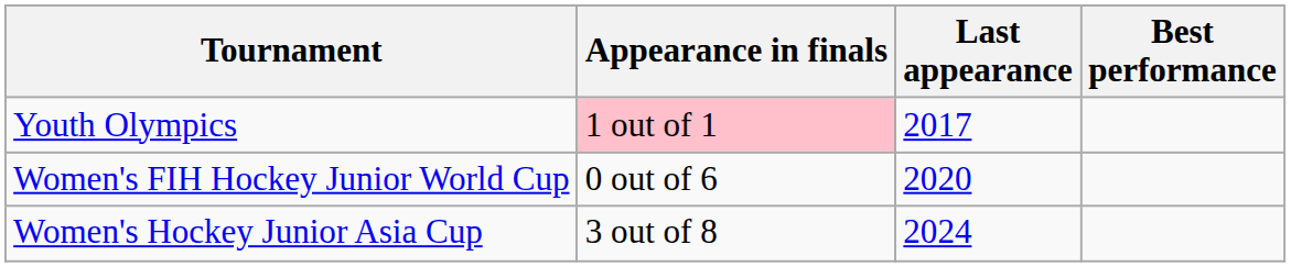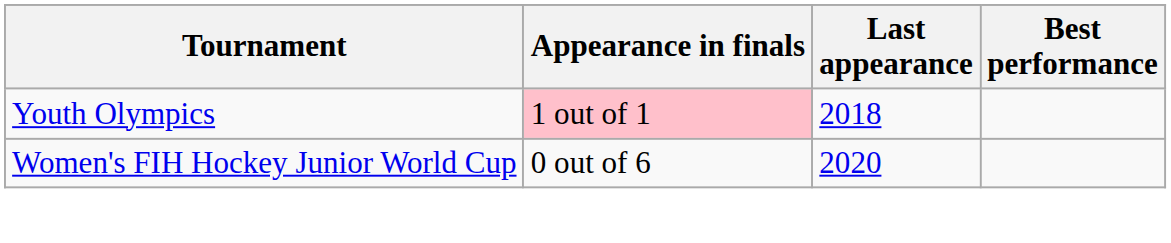 <table class="wikitable sortable" style="text-align:left;">
 <tr>
 <th>Tournament</th>
 <th data-sort-type="number">Appearance in finals</th>
 <th>Last<br>appearance</th>
 <th>Best<br>performance</th>
 </tr>
 <tr>
 <td><a href='#'>Youth Olympics</a></td>
 <td style="background: pink;">1 out of 1</td>
-<td><a href='#'>2017</a></td>
+<td><a href='#'>2018</a></td>
 <td></td>
 </tr>
 <tr>
 <td><a href='#'>Women's FIH Hockey Junior World Cup</a></td>
 <td>0 out of 6</td>
 <td><a href='#'>2020</a></td>
 <td></td>
 </tr>
-<tr>
-<td><a href='#'>Women's Hockey Junior Asia Cup</a></td>
-<td>3 out of 8</td>
-<td><a href='#'>2024</a></td>
-<td></td>
-</tr>
 </table>
